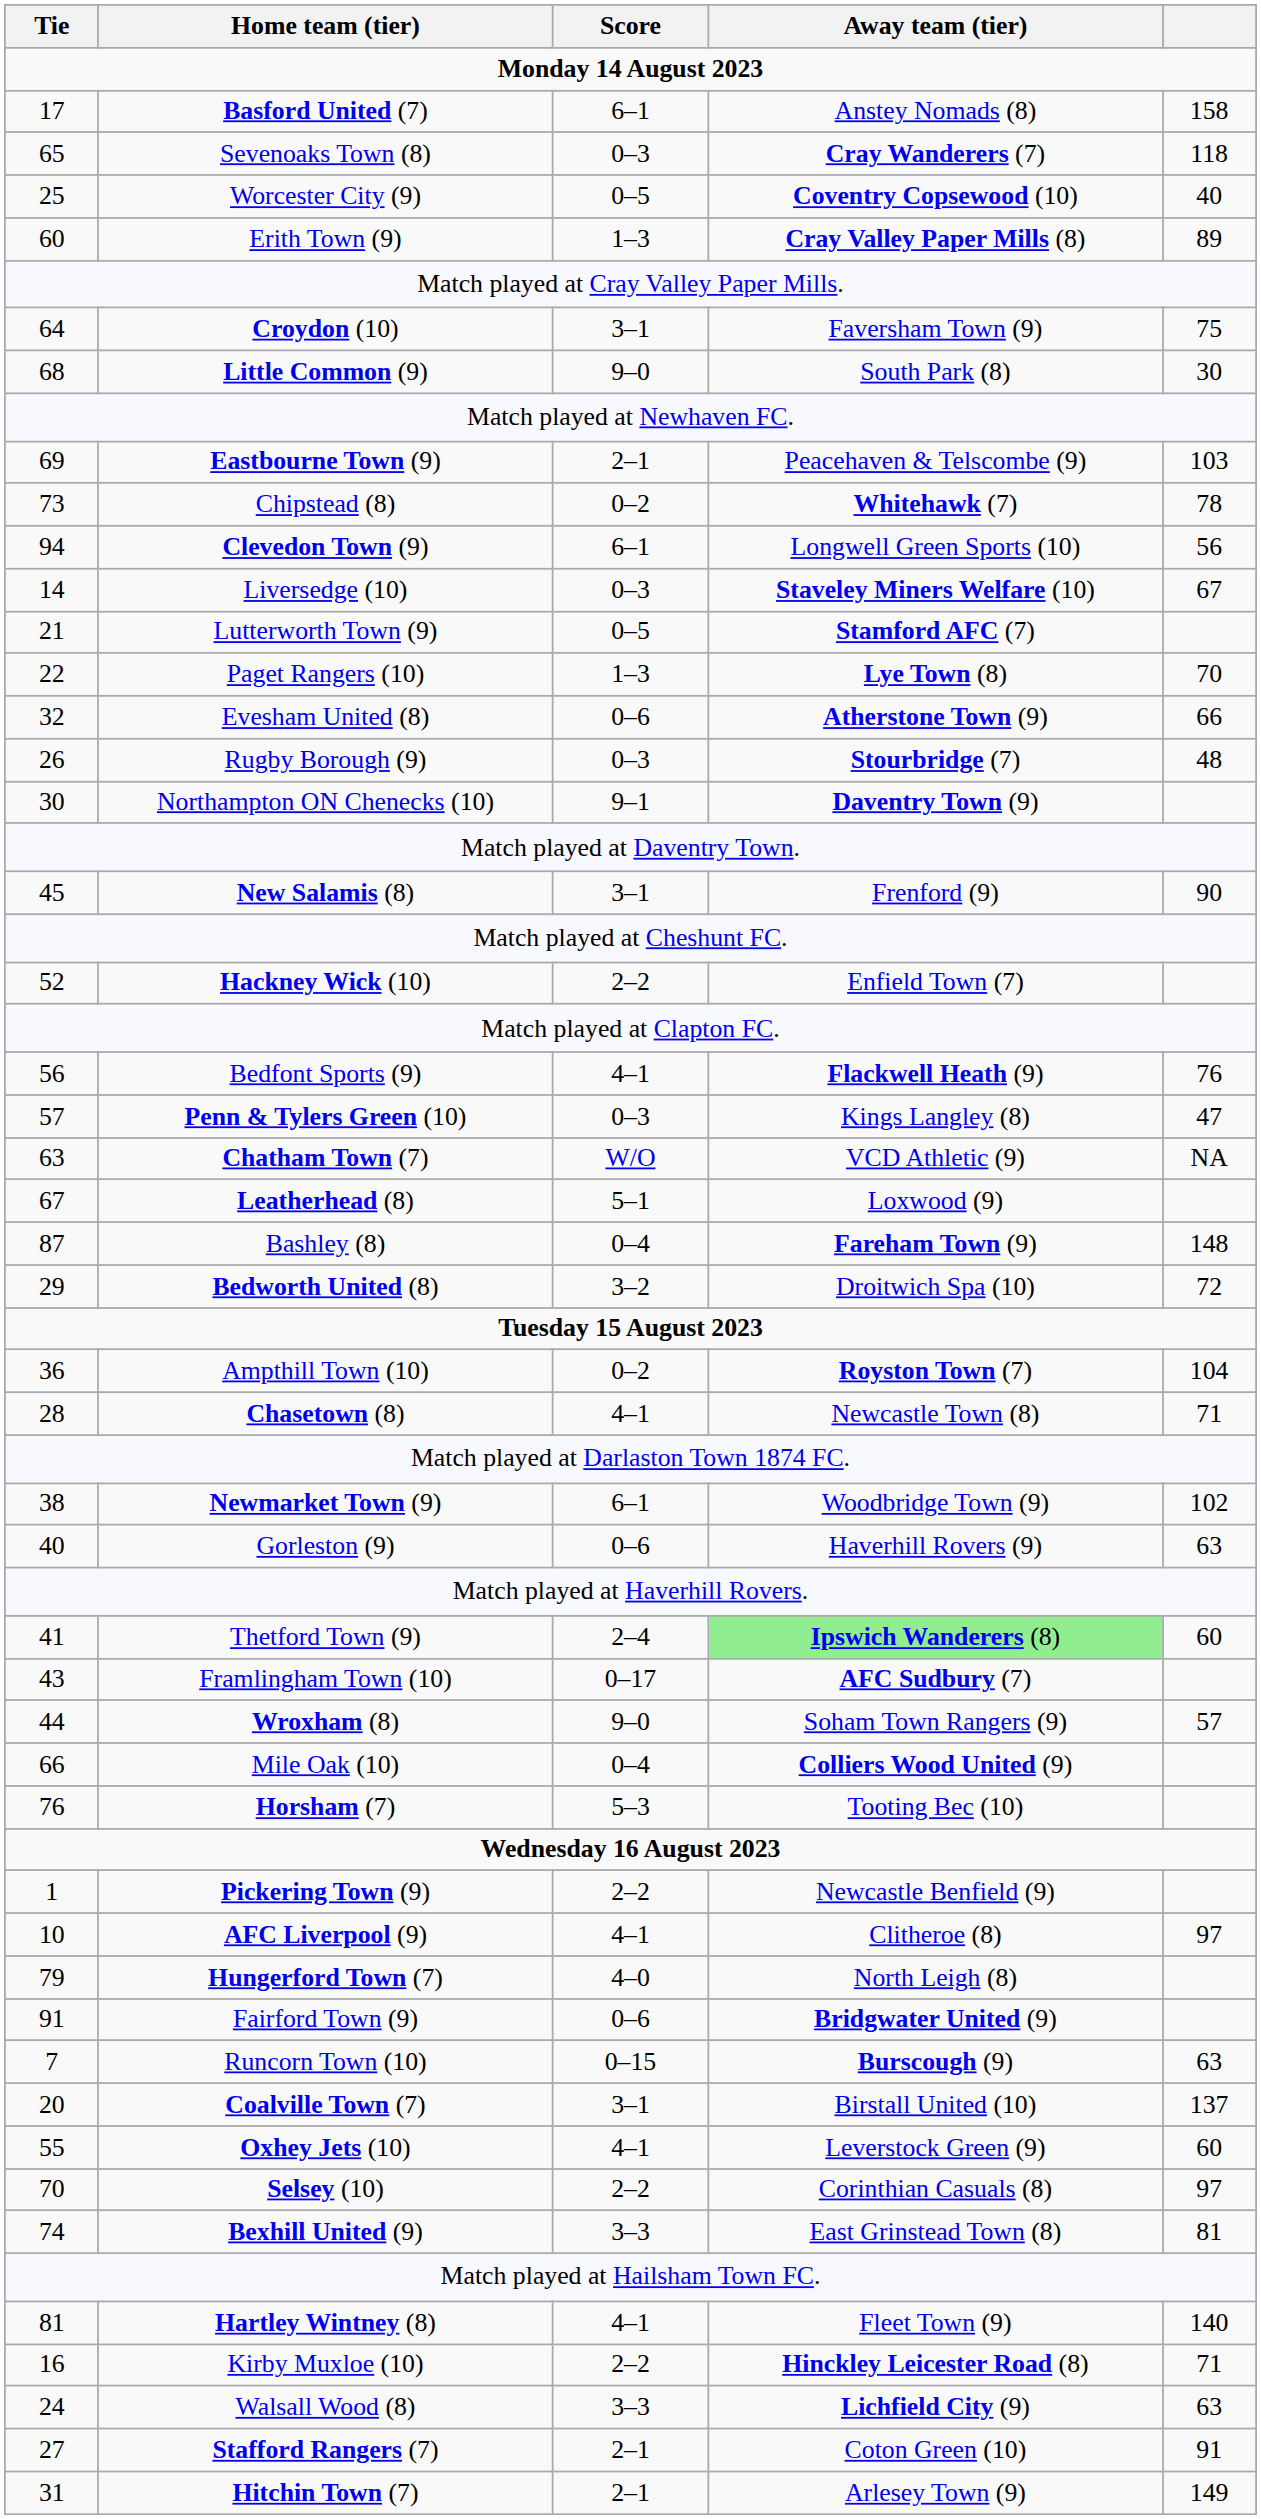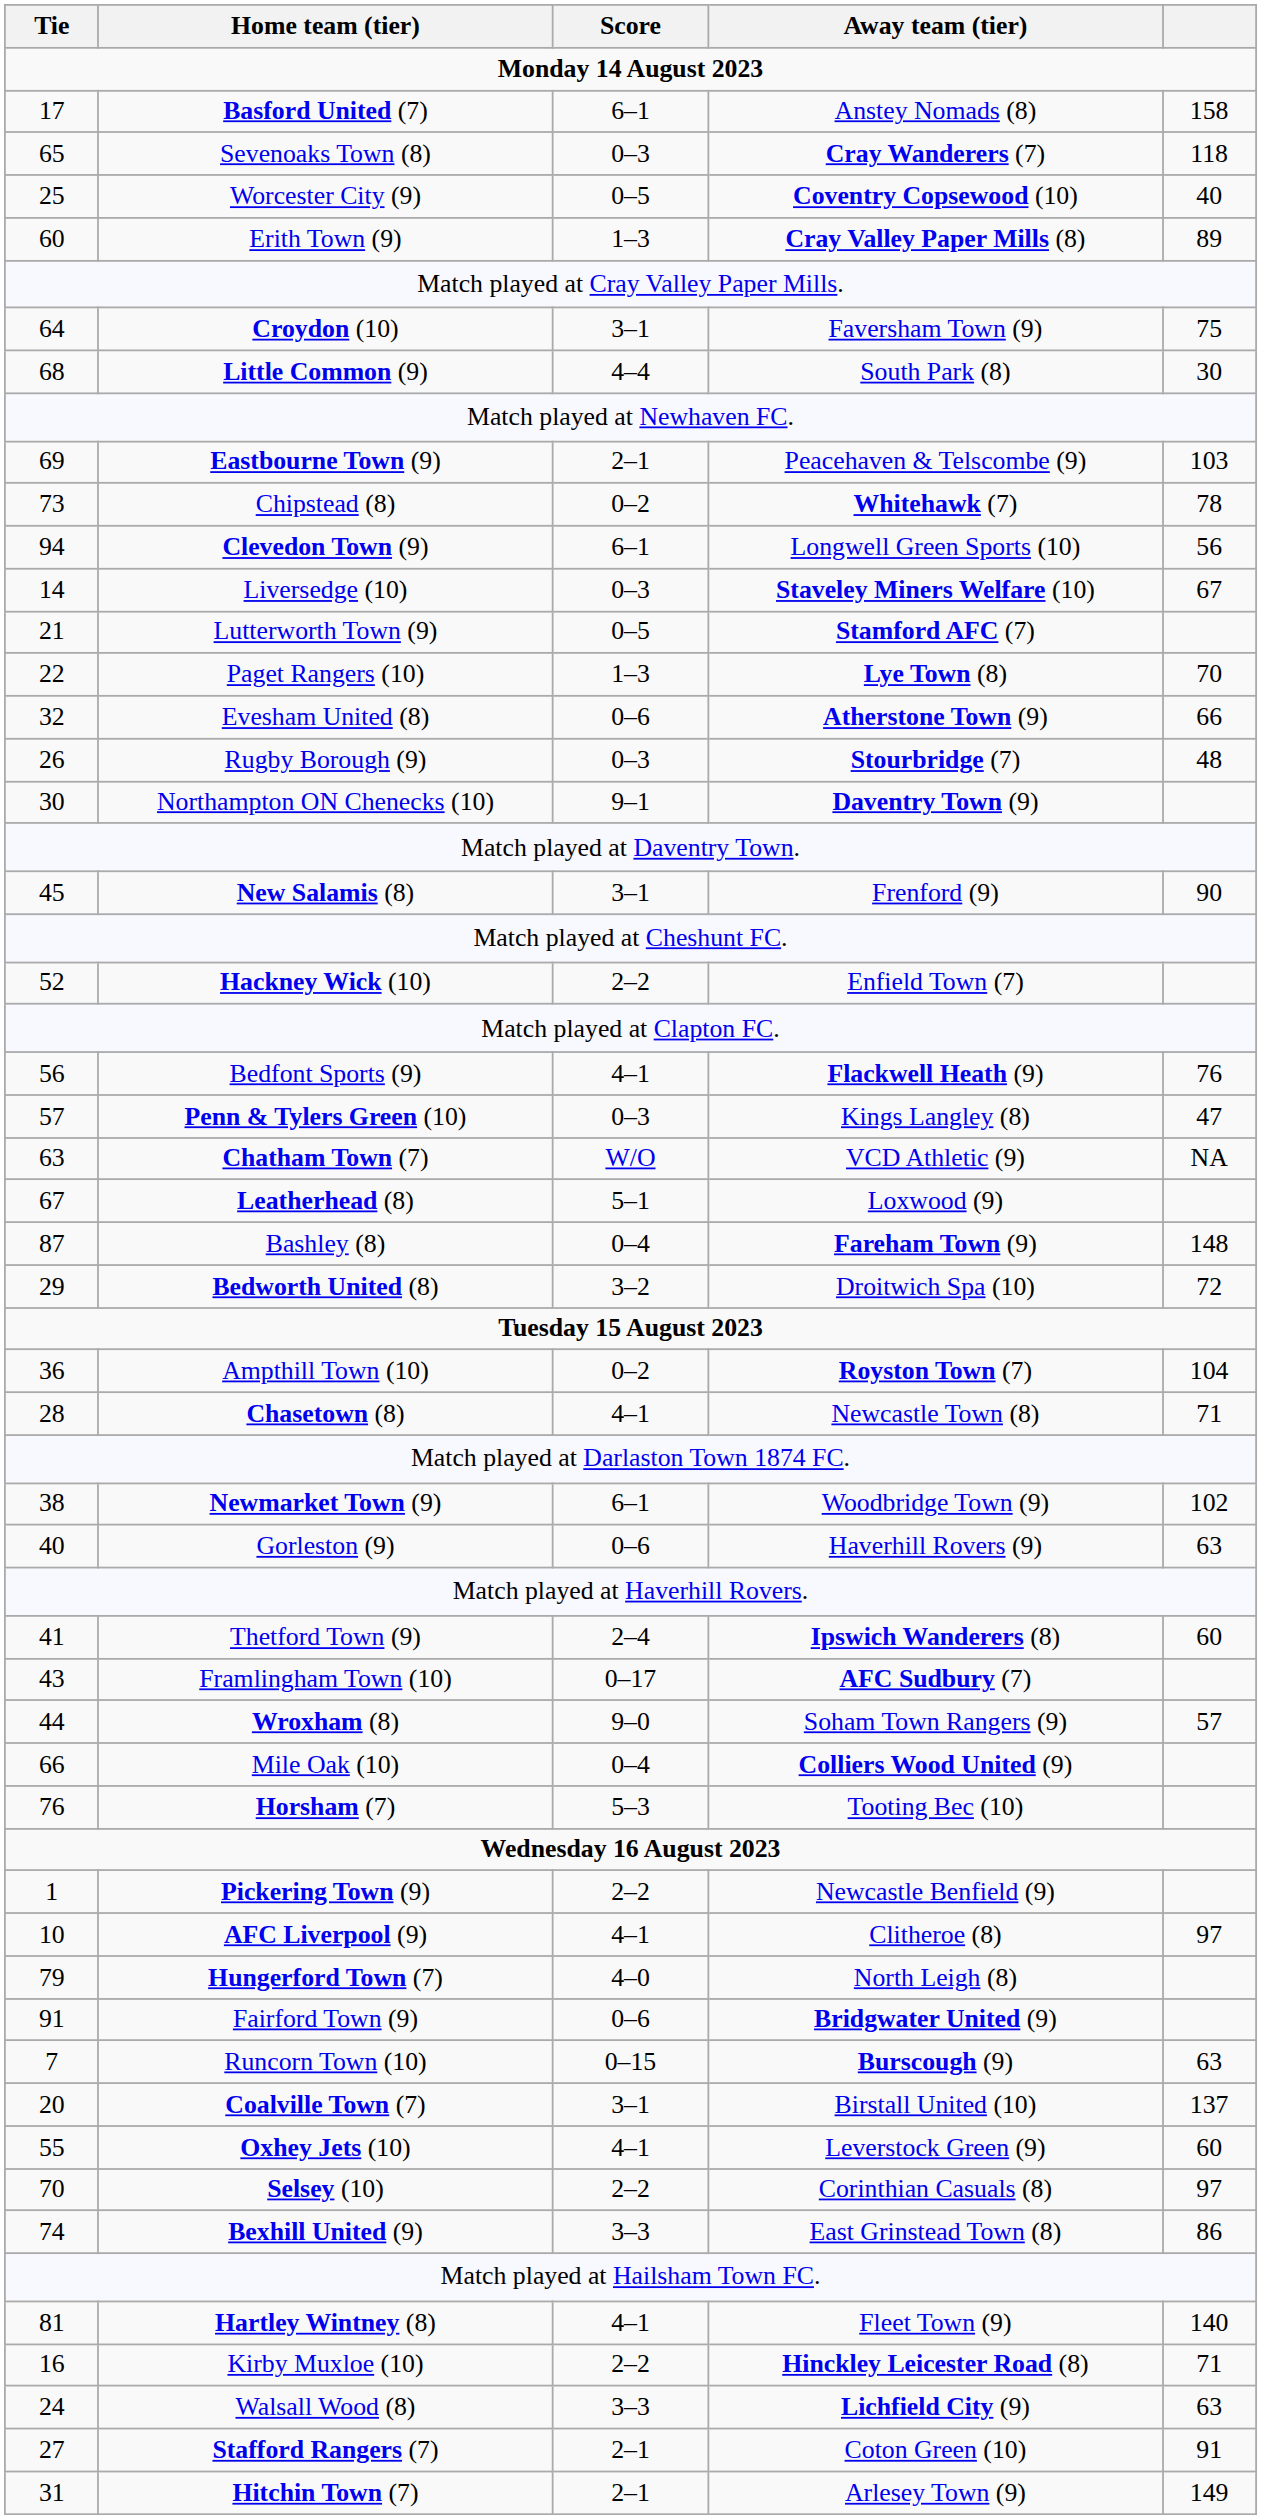 <table class="wikitable" style="width:700px;text-align:center;font-size:90%">
 <tr>
 <th scope="col" style="width: 7.50%">Tie</th>
 <th scope="col" style="width:36.25%">Home team (tier)</th>
 <th scope="col" style="width:12.50%">Score</th>
 <th scope="col" style="width:36.25%">Away team (tier)</th>
 <th scope="col" style="width: 7.50%"></th>
 </tr>
 <tr>
 <td colspan="5"><strong>Monday 14 August 2023</strong></td>
 </tr>
 <tr>
 <td>17</td>
 <td><strong><a href='#'>Basford United</a></strong> (7)</td>
 <td>6–1</td>
 <td><a href='#'>Anstey Nomads</a> (8)</td>
 <td>158</td>
 </tr>
 <tr>
 <td>65</td>
 <td><a href='#'>Sevenoaks Town</a> (8)</td>
 <td>0–3</td>
 <td><strong><a href='#'>Cray Wanderers</a></strong> (7)</td>
 <td>118</td>
 </tr>
 <tr>
 <td>25</td>
 <td><a href='#'>Worcester City</a> (9)</td>
 <td>0–5</td>
 <td><strong><a href='#'>Coventry Copsewood</a></strong> (10)</td>
 <td>40</td>
 </tr>
 <tr>
 <td>60</td>
 <td><a href='#'>Erith Town</a> (9)</td>
 <td>1–3</td>
 <td><strong><a href='#'>Cray Valley Paper Mills</a></strong> (8)</td>
 <td>89</td>
 </tr>
 <tr>
 <td colspan="5" style="background:GhostWhite;height:20px;text-align:center">Match played at <a href='#'>Cray Valley Paper Mills</a>.</td>
 </tr>
 <tr>
 <td>64</td>
 <td><strong><a href='#'>Croydon</a></strong> (10)</td>
 <td>3–1</td>
 <td><a href='#'>Faversham Town</a> (9)</td>
 <td>75</td>
 </tr>
 <tr>
 <td>68</td>
 <td><strong><a href='#'>Little Common</a></strong> (9)</td>
-<td>9–0</td>
+<td>4–4 </td>
 <td><a href='#'>South Park</a> (8)</td>
 <td>30</td>
 </tr>
 <tr>
 <td colspan="5" style="background:GhostWhite;height:20px;text-align:center">Match played at <a href='#'>Newhaven FC</a>.</td>
 </tr>
 <tr>
 <td>69</td>
 <td><strong><a href='#'>Eastbourne Town</a></strong> (9)</td>
 <td>2–1</td>
 <td><a href='#'>Peacehaven & Telscombe</a> (9)</td>
 <td>103</td>
 </tr>
 <tr>
 <td>73</td>
 <td><a href='#'>Chipstead</a> (8)</td>
 <td>0–2</td>
 <td><strong><a href='#'>Whitehawk</a></strong> (7)</td>
 <td>78</td>
 </tr>
 <tr>
 <td>94</td>
 <td><strong><a href='#'>Clevedon Town</a></strong> (9)</td>
 <td>6–1</td>
 <td><a href='#'>Longwell Green Sports</a> (10)</td>
 <td>56</td>
 </tr>
 <tr>
 <td>14</td>
 <td><a href='#'>Liversedge</a> (10)</td>
 <td>0–3</td>
 <td><strong><a href='#'>Staveley Miners Welfare</a></strong> (10)</td>
 <td>67</td>
 </tr>
 <tr>
 <td>21</td>
 <td><a href='#'>Lutterworth Town</a> (9)</td>
 <td>0–5</td>
 <td><strong><a href='#'>Stamford AFC</a></strong> (7)</td>
 <td></td>
 </tr>
 <tr>
 <td>22</td>
 <td><a href='#'>Paget Rangers</a> (10)</td>
 <td>1–3</td>
 <td><strong><a href='#'>Lye Town</a></strong> (8)</td>
 <td>70</td>
 </tr>
 <tr>
 <td>32</td>
 <td><a href='#'>Evesham United</a> (8)</td>
 <td>0–6</td>
 <td><strong><a href='#'>Atherstone Town</a></strong> (9)</td>
 <td>66</td>
 </tr>
 <tr>
 <td>26</td>
 <td><a href='#'>Rugby Borough</a> (9)</td>
 <td>0–3</td>
 <td><strong><a href='#'>Stourbridge</a></strong> (7)</td>
 <td>48</td>
 </tr>
 <tr>
 <td>30</td>
 <td><a href='#'>Northampton ON Chenecks</a> (10)</td>
 <td>9–1</td>
 <td><strong><a href='#'>Daventry Town</a></strong> (9)</td>
 <td></td>
 </tr>
 <tr>
 <td colspan="5" style="background:GhostWhite;height:20px;text-align:center">Match played at <a href='#'>Daventry Town</a>.</td>
 </tr>
 <tr>
 <td>45</td>
 <td><strong><a href='#'>New Salamis</a></strong> (8)</td>
 <td>3–1</td>
 <td><a href='#'>Frenford</a> (9)</td>
 <td>90</td>
 </tr>
 <tr>
 <td colspan="5" style="background:GhostWhite;height:20px;text-align:center">Match played at <a href='#'>Cheshunt FC</a>.</td>
 </tr>
 <tr>
 <td>52</td>
 <td><strong><a href='#'>Hackney Wick</a></strong> (10)</td>
 <td>2–2 </td>
 <td><a href='#'>Enfield Town</a> (7)</td>
 <td></td>
 </tr>
 <tr>
 <td colspan="5" style="background:GhostWhite;height:20px;text-align:center">Match played at <a href='#'>Clapton FC</a>.</td>
 </tr>
 <tr>
 <td>56</td>
 <td><a href='#'>Bedfont Sports</a> (9)</td>
 <td>4–1</td>
 <td><strong><a href='#'>Flackwell Heath</a></strong> (9)</td>
 <td>76</td>
 </tr>
 <tr>
 <td>57</td>
 <td><strong><a href='#'>Penn & Tylers Green</a></strong> (10)</td>
 <td>0–3</td>
 <td><a href='#'>Kings Langley</a> (8)</td>
 <td>47</td>
 </tr>
 <tr>
 <td>63</td>
 <td><strong><a href='#'>Chatham Town</a></strong> (7)</td>
 <td><a href='#'>W/O</a></td>
 <td><a href='#'>VCD Athletic</a> (9)</td>
 <td>NA</td>
 </tr>
 <tr>
 <td>67</td>
 <td><strong><a href='#'>Leatherhead</a></strong> (8)</td>
 <td>5–1</td>
 <td><a href='#'>Loxwood</a> (9)</td>
 <td></td>
 </tr>
 <tr>
 <td>87</td>
 <td><a href='#'>Bashley</a> (8)</td>
 <td>0–4</td>
 <td><strong><a href='#'>Fareham Town</a></strong> (9)</td>
 <td>148</td>
 </tr>
 <tr>
 <td>29</td>
 <td><strong><a href='#'>Bedworth United</a></strong> (8)</td>
 <td>3–2</td>
 <td><a href='#'>Droitwich Spa</a> (10)</td>
 <td>72</td>
 </tr>
 <tr>
 <td colspan="5"><strong>Tuesday 15 August 2023</strong></td>
 </tr>
 <tr>
 <td>36</td>
 <td><a href='#'>Ampthill Town</a> (10)</td>
 <td>0–2</td>
 <td><strong><a href='#'>Royston Town</a></strong> (7)</td>
 <td>104</td>
 </tr>
 <tr>
 <td>28</td>
 <td><strong><a href='#'>Chasetown</a></strong> (8)</td>
 <td>4–1</td>
 <td><a href='#'>Newcastle Town</a> (8)</td>
 <td>71</td>
 </tr>
 <tr>
 <td colspan="5" style="background:GhostWhite;height:20px;text-align:center">Match played at <a href='#'>Darlaston Town 1874 FC</a>.</td>
 </tr>
 <tr>
 <td>38</td>
 <td><strong><a href='#'>Newmarket Town</a></strong> (9)</td>
 <td>6–1</td>
 <td><a href='#'>Woodbridge Town</a> (9)</td>
 <td>102</td>
 </tr>
 <tr>
 <td>40</td>
 <td><a href='#'>Gorleston</a> (9)</td>
 <td>0–6</td>
 <td><a href='#'>Haverhill Rovers</a> (9)</td>
 <td>63</td>
 </tr>
 <tr>
 <td colspan="5" style="background:GhostWhite;height:20px;text-align:center">Match played at <a href='#'>Haverhill Rovers</a>.</td>
 </tr>
 <tr>
 <td>41</td>
 <td><a href='#'>Thetford Town</a> (9)</td>
 <td>2–4</td>
-<td style="background: lightgreen;"><strong><a href='#'>Ipswich Wanderers</a></strong> (8)</td>
+<td><strong><a href='#'>Ipswich Wanderers</a></strong> (8)</td>
 <td>60</td>
 </tr>
 <tr>
 <td>43</td>
 <td><a href='#'>Framlingham Town</a> (10)</td>
 <td>0–17</td>
 <td><strong><a href='#'>AFC Sudbury</a></strong> (7)</td>
 <td></td>
 </tr>
 <tr>
 <td>44</td>
 <td><strong><a href='#'>Wroxham</a></strong> (8)</td>
 <td>9–0</td>
 <td><a href='#'>Soham Town Rangers</a> (9)</td>
 <td>57</td>
 </tr>
 <tr>
 <td>66</td>
 <td><a href='#'>Mile Oak</a> (10)</td>
 <td>0–4</td>
 <td><strong><a href='#'>Colliers Wood United</a></strong> (9)</td>
 <td></td>
 </tr>
 <tr>
 <td>76</td>
 <td><strong><a href='#'>Horsham</a></strong> (7)</td>
 <td>5–3</td>
 <td><a href='#'>Tooting Bec</a> (10)</td>
 <td></td>
 </tr>
 <tr>
 <td colspan="5"><strong>Wednesday 16 August 2023</strong></td>
 </tr>
 <tr>
 <td>1</td>
 <td><strong><a href='#'>Pickering Town</a></strong> (9)</td>
 <td>2–2 </td>
 <td><a href='#'>Newcastle Benfield</a> (9)</td>
 <td></td>
 </tr>
 <tr>
 <td>10</td>
 <td><strong><a href='#'>AFC Liverpool</a></strong> (9)</td>
 <td>4–1</td>
 <td><a href='#'>Clitheroe</a> (8)</td>
 <td>97</td>
 </tr>
 <tr>
 <td>79</td>
 <td><strong><a href='#'>Hungerford Town</a></strong> (7)</td>
 <td>4–0</td>
 <td><a href='#'>North Leigh</a> (8)</td>
 <td></td>
 </tr>
 <tr>
 <td>91</td>
 <td><a href='#'>Fairford Town</a> (9)</td>
 <td>0–6</td>
 <td><strong><a href='#'>Bridgwater United</a></strong> (9)</td>
 <td></td>
 </tr>
 <tr>
 <td>7</td>
 <td><a href='#'>Runcorn Town</a> (10)</td>
 <td>0–15</td>
 <td><strong><a href='#'>Burscough</a></strong> (9)</td>
 <td>63</td>
 </tr>
 <tr>
 <td>20</td>
 <td><strong><a href='#'>Coalville Town</a></strong> (7)</td>
 <td>3–1</td>
 <td><a href='#'>Birstall United</a> (10)</td>
 <td>137</td>
 </tr>
 <tr>
 <td>55</td>
 <td><strong><a href='#'>Oxhey Jets</a></strong> (10)</td>
 <td>4–1</td>
 <td><a href='#'>Leverstock Green</a> (9)</td>
 <td>60</td>
 </tr>
 <tr>
 <td>70</td>
 <td><strong><a href='#'>Selsey</a></strong> (10)</td>
 <td>2–2 </td>
 <td><a href='#'>Corinthian Casuals</a> (8)</td>
 <td>97</td>
 </tr>
 <tr>
 <td>74</td>
 <td><strong><a href='#'>Bexhill United</a></strong> (9)</td>
 <td>3–3 </td>
 <td><a href='#'>East Grinstead Town</a> (8)</td>
-<td>81</td>
+<td>86</td>
 </tr>
 <tr>
 <td colspan="5" style="background:GhostWhite;height:20px;text-align:center">Match played at <a href='#'>Hailsham Town FC</a>.</td>
 </tr>
 <tr>
 <td>81</td>
 <td><strong><a href='#'>Hartley Wintney</a></strong> (8)</td>
 <td>4–1</td>
 <td><a href='#'>Fleet Town</a> (9)</td>
 <td>140</td>
 </tr>
 <tr>
 <td>16</td>
 <td><a href='#'>Kirby Muxloe</a> (10)</td>
 <td>2–2 </td>
 <td><strong><a href='#'>Hinckley Leicester Road</a></strong> (8)</td>
 <td>71</td>
 </tr>
 <tr>
 <td>24</td>
 <td><a href='#'>Walsall Wood</a> (8)</td>
 <td>3–3 </td>
 <td><strong><a href='#'>Lichfield City</a></strong> (9)</td>
 <td>63</td>
 </tr>
 <tr>
 <td>27</td>
 <td><strong><a href='#'>Stafford Rangers</a></strong> (7)</td>
 <td>2–1</td>
 <td><a href='#'>Coton Green</a> (10)</td>
 <td>91</td>
 </tr>
 <tr>
 <td>31</td>
 <td><strong><a href='#'>Hitchin Town</a></strong> (7)</td>
 <td>2–1</td>
 <td><a href='#'>Arlesey Town</a> (9)</td>
 <td>149</td>
 </tr>
 <tr>
 </tr>
 </table>
